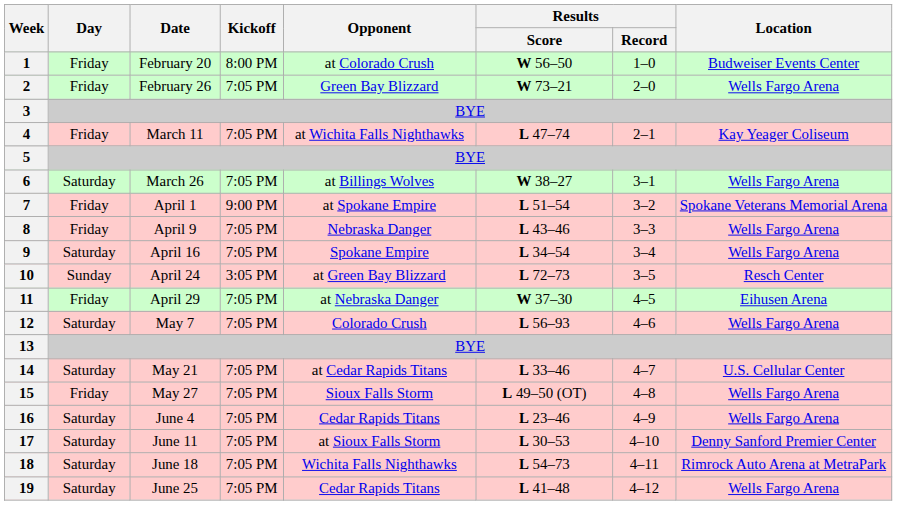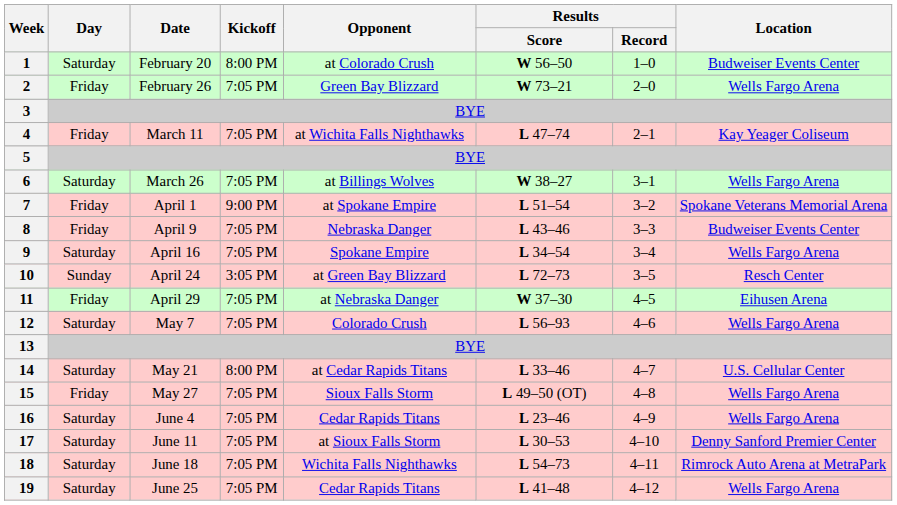 <table class="wikitable">
 <tr>
 <th rowspan="2" width="40">Week</th>
 <th rowspan="2" width="80">Day</th>
 <th rowspan="2" width="90">Date</th>
 <th rowspan="2" width="60">Kickoff</th>
 <th rowspan="2" width="200">Opponent</th>
 <th colspan="2" width="200">Results</th>
 <th rowspan="2" width="225">Location</th>
 </tr>
 <tr>
 <th width="140">Score</th>
 <th width="60">Record</th>
 </tr>
 <tr align="center" bgcolor="#CCFFCC">
 <th>1</th>
-<td>Friday</td>
+<td>Saturday</td>
 <td>February 20</td>
 <td>8:00 PM</td>
 <td>at <a href='#'>Colorado Crush</a></td>
 <td><strong>W</strong> 56–50</td>
 <td>1–0</td>
 <td><a href='#'>Budweiser Events Center</a></td>
 </tr>
 <tr align="center" bgcolor="#CCFFCC">
 <th>2</th>
 <td>Friday</td>
 <td>February 26</td>
 <td>7:05 PM</td>
 <td><a href='#'>Green Bay Blizzard</a></td>
 <td><strong>W</strong> 73–21</td>
 <td>2–0</td>
 <td><a href='#'>Wells Fargo Arena</a></td>
 </tr>
 <tr align="center" bgcolor="#CCCCCC">
 <th>3</th>
 <td colSpan=7><a href='#'>BYE</a></td>
 </tr>
 <tr align="center" bgcolor="#FFCCCC">
 <th>4</th>
 <td>Friday</td>
 <td>March 11</td>
 <td>7:05 PM</td>
 <td>at <a href='#'>Wichita Falls Nighthawks</a></td>
 <td><strong>L</strong> 47–74</td>
 <td>2–1</td>
 <td><a href='#'>Kay Yeager Coliseum</a></td>
 </tr>
 <tr align="center" bgcolor="#CCCCCC">
 <th>5</th>
 <td colSpan=7><a href='#'>BYE</a></td>
 </tr>
 <tr align="center" bgcolor="#CCFFCC">
 <th>6</th>
 <td>Saturday</td>
 <td>March 26</td>
 <td>7:05 PM</td>
 <td>at <a href='#'>Billings Wolves</a></td>
 <td><strong>W</strong> 38–27</td>
 <td>3–1</td>
 <td><a href='#'>Wells Fargo Arena</a></td>
 </tr>
 <tr align="center" bgcolor="#FFCCCC">
 <th>7</th>
 <td>Friday</td>
 <td>April 1</td>
 <td>9:00 PM</td>
 <td>at <a href='#'>Spokane Empire</a></td>
 <td><strong>L</strong> 51–54</td>
 <td>3–2</td>
 <td><a href='#'>Spokane Veterans Memorial Arena</a></td>
 </tr>
 <tr align="center" bgcolor="#FFCCCC">
 <th>8</th>
 <td>Friday</td>
 <td>April 9</td>
 <td>7:05 PM</td>
 <td><a href='#'>Nebraska Danger</a></td>
 <td><strong>L</strong> 43–46</td>
 <td>3–3</td>
-<td><a href='#'>Wells Fargo Arena</a></td>
+<td><a href='#'>Budweiser Events Center</a></td>
 </tr>
 <tr align="center" bgcolor="#FFCCCC">
 <th>9</th>
 <td>Saturday</td>
 <td>April 16</td>
 <td>7:05 PM</td>
 <td><a href='#'>Spokane Empire</a></td>
 <td><strong>L</strong> 34–54</td>
 <td>3–4</td>
 <td><a href='#'>Wells Fargo Arena</a></td>
 </tr>
 <tr align="center" bgcolor="#FFCCCC">
 <th>10</th>
 <td>Sunday</td>
 <td>April 24</td>
 <td>3:05 PM</td>
 <td>at <a href='#'>Green Bay Blizzard</a></td>
 <td><strong>L</strong> 72–73</td>
 <td>3–5</td>
 <td><a href='#'>Resch Center</a></td>
 </tr>
 <tr align="center" bgcolor="#CCFFCC">
 <th>11</th>
 <td>Friday</td>
 <td>April 29</td>
 <td>7:05 PM</td>
 <td>at <a href='#'>Nebraska Danger</a></td>
 <td><strong>W</strong> 37–30</td>
 <td>4–5</td>
 <td><a href='#'>Eihusen Arena</a></td>
 </tr>
 <tr align="center" bgcolor="#FFCCCC">
 <th>12</th>
 <td>Saturday</td>
 <td>May 7</td>
 <td>7:05 PM</td>
 <td><a href='#'>Colorado Crush</a></td>
 <td><strong>L</strong> 56–93</td>
 <td>4–6</td>
 <td><a href='#'>Wells Fargo Arena</a></td>
 </tr>
 <tr align="center" bgcolor="#CCCCCC">
 <th>13</th>
 <td colSpan=7><a href='#'>BYE</a></td>
 </tr>
 <tr align="center" bgcolor="#FFCCCC">
 <th>14</th>
 <td>Saturday</td>
 <td>May 21</td>
-<td>7:05 PM</td>
+<td>8:00 PM</td>
 <td>at <a href='#'>Cedar Rapids Titans</a></td>
 <td><strong>L</strong> 33–46</td>
 <td>4–7</td>
 <td><a href='#'>U.S. Cellular Center</a></td>
 </tr>
 <tr align="center" bgcolor="#FFCCCC">
 <th>15</th>
 <td>Friday</td>
 <td>May 27</td>
 <td>7:05 PM</td>
 <td><a href='#'>Sioux Falls Storm</a></td>
 <td><strong>L</strong> 49–50 (OT)</td>
 <td>4–8</td>
 <td><a href='#'>Wells Fargo Arena</a></td>
 </tr>
 <tr align="center" bgcolor="#FFCCCC">
 <th>16</th>
 <td>Saturday</td>
 <td>June 4</td>
 <td>7:05 PM</td>
 <td><a href='#'>Cedar Rapids Titans</a></td>
 <td><strong>L</strong> 23–46</td>
 <td>4–9</td>
 <td><a href='#'>Wells Fargo Arena</a></td>
 </tr>
 <tr align="center" bgcolor="#FFCCCC">
 <th>17</th>
 <td>Saturday</td>
 <td>June 11</td>
 <td>7:05 PM</td>
 <td>at <a href='#'>Sioux Falls Storm</a></td>
 <td><strong>L</strong> 30–53</td>
 <td>4–10</td>
 <td><a href='#'>Denny Sanford Premier Center</a></td>
 </tr>
 <tr align="center" bgcolor="#FFCCCC">
 <th>18</th>
 <td>Saturday</td>
 <td>June 18</td>
 <td>7:05 PM</td>
 <td><a href='#'>Wichita Falls Nighthawks</a></td>
 <td><strong>L</strong> 54–73</td>
 <td>4–11</td>
 <td><a href='#'>Rimrock Auto Arena at MetraPark</a></td>
 </tr>
 <tr align="center" bgcolor="#FFCCCC">
 <th>19</th>
 <td>Saturday</td>
 <td>June 25</td>
 <td>7:05 PM</td>
 <td><a href='#'>Cedar Rapids Titans</a></td>
 <td><strong>L</strong> 41–48</td>
 <td>4–12</td>
 <td><a href='#'>Wells Fargo Arena</a></td>
 </tr>
 </table>
